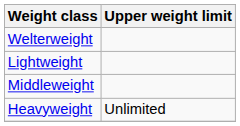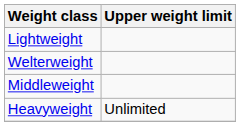 <table class="wikitable">
 <tr>
 <th>Weight class</th>
 <th>Upper weight limit</th>
 </tr>
 <tr>
-<td><a href='#'>Welterweight</a></td>
+<td><a href='#'>Lightweight</a></td>
 <td></td>
 </tr>
 <tr>
-<td><a href='#'>Lightweight</a></td>
+<td><a href='#'>Welterweight</a></td>
 <td></td>
 </tr>
 <tr>
 <td><a href='#'>Middleweight</a></td>
 <td></td>
 </tr>
 <tr>
 <td><a href='#'>Heavyweight</a></td>
 <td>Unlimited</td>
 </tr>
 <tr>
 </tr>
 </table>
